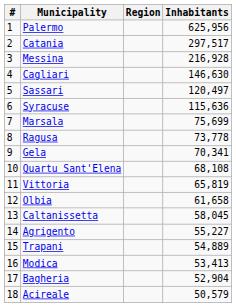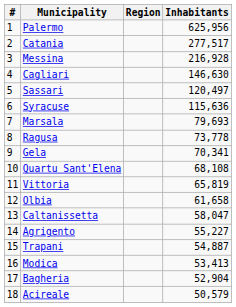 <table class="wikitable sortable">
 <tr>
 <th>#</th>
 <th>Municipality</th>
 <th>Region</th>
 <th>Inhabitants</th>
 </tr>
 <tr>
 <td>1</td>
 <td><a href='#'>Palermo</a></td>
 <td></td>
 <td align=right>625,956</td>
 </tr>
 <tr>
 <td>2</td>
 <td><a href='#'>Catania</a></td>
 <td></td>
-<td align=right>297,517</td>
+<td align=right>277,517</td>
 </tr>
 <tr>
 <td>3</td>
 <td><a href='#'>Messina</a></td>
 <td></td>
 <td align=right>216,928</td>
 </tr>
 <tr>
 <td>4</td>
 <td><a href='#'>Cagliari</a></td>
 <td></td>
 <td align=right>146,630</td>
 </tr>
 <tr>
 <td>5</td>
 <td><a href='#'>Sassari</a></td>
 <td></td>
 <td align=right>120,497</td>
 </tr>
 <tr>
 <td>6</td>
 <td><a href='#'>Syracuse</a></td>
 <td></td>
 <td align=right>115,636</td>
 </tr>
 <tr>
 <td>7</td>
 <td><a href='#'>Marsala</a></td>
 <td></td>
-<td align=right>75,699</td>
+<td align=right>79,693</td>
 </tr>
 <tr>
 <td>8</td>
 <td><a href='#'>Ragusa</a></td>
 <td></td>
 <td align="right">73,778</td>
 </tr>
 <tr>
 <td>9</td>
 <td><a href='#'>Gela</a></td>
 <td></td>
 <td align="right">70,341</td>
 </tr>
 <tr>
 <td>10</td>
 <td><a href='#'>Quartu Sant'Elena</a></td>
 <td></td>
 <td align=right>68,108</td>
 </tr>
 <tr>
 <td>11</td>
 <td><a href='#'>Vittoria</a></td>
 <td></td>
 <td align="right">65,819</td>
 </tr>
 <tr>
 <td>12</td>
 <td><a href='#'>Olbia</a></td>
 <td></td>
 <td align="right">61,658</td>
 </tr>
 <tr>
 <td>13</td>
 <td><a href='#'>Caltanissetta</a></td>
 <td></td>
-<td align=right>58,045</td>
+<td align=right>58,047</td>
 </tr>
 <tr>
 <td>14</td>
 <td><a href='#'>Agrigento</a></td>
 <td></td>
 <td align="right">55,227</td>
 </tr>
 <tr>
 <td>15</td>
 <td><a href='#'>Trapani</a></td>
 <td></td>
-<td align="right">54,889</td>
+<td align="right">54,887</td>
 </tr>
 <tr>
 <td>16</td>
 <td><a href='#'>Modica</a></td>
 <td></td>
 <td align="right">53,413</td>
 </tr>
 <tr>
 <td>17</td>
 <td><a href='#'>Bagheria</a></td>
 <td></td>
 <td align="right">52,904</td>
 </tr>
 <tr>
 <td>18</td>
 <td><a href='#'>Acireale</a></td>
 <td></td>
 <td align=right>50,579</td>
 </tr>
 </table>
